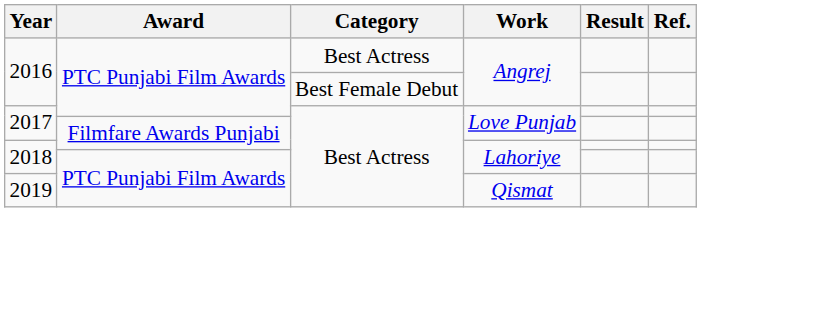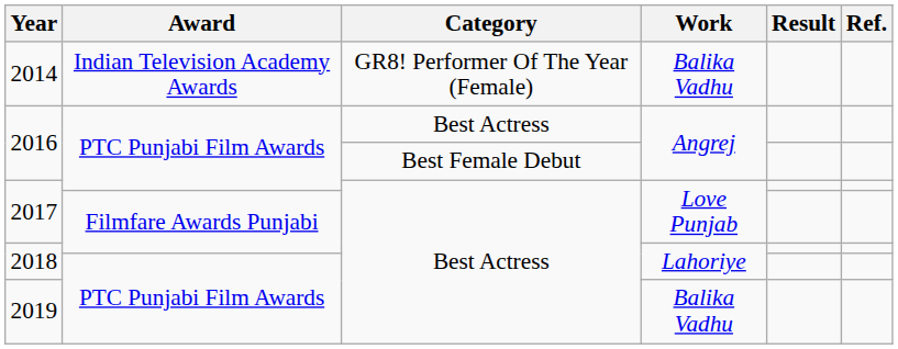 <table class="wikitable sortable">
 <tr>
 <th>Year</th>
 <th>Award</th>
 <th>Category</th>
 <th>Work</th>
 <th>Result</th>
 <th>Ref.</th>
+</tr>
+<tr>
+<td>2014</td>
+<td style="text-align:center;"><a href='#'>Indian Television Academy Awards</a></td>
+<td style="text-align:center;">GR8! Performer Of The Year (Female)</td>
+<td style="text-align:center;"><em><a href='#'>Balika Vadhu</a></em></td>
+<td></td>
+<td style="text-align:center;"></td>
 </tr>
 <tr>
 <td rowspan="2">2016</td>
 <td rowspan="3" style="text-align:center;"><a href='#'>PTC Punjabi Film Awards</a></td>
 <td style="text-align:center;">Best Actress</td>
 <td rowspan="2" style="text-align:center;"><em><a href='#'>Angrej</a></em></td>
 <td></td>
 <td></td>
 </tr>
 <tr>
 <td style="text-align:center;">Best Female Debut</td>
 <td></td>
 <td></td>
 </tr>
 <tr>
 <td rowspan="2">2017</td>
 <td rowspan="5" style="text-align:center;">Best Actress</td>
 <td style="text-align:center;" rowspan="2"><em><a href='#'>Love Punjab</a></em></td>
 <td></td>
 <td></td>
 </tr>
 <tr>
 <td style="text-align:center;"  rowspan="2"><a href='#'>Filmfare Awards Punjabi</a></td>
 <td></td>
 <td style="text-align:center;"></td>
 </tr>
 <tr>
 <td rowspan="2">2018</td>
 <td rowspan="2" style="text-align:center;"><em><a href='#'>Lahoriye</a></em></td>
 <td></td>
 <td></td>
 </tr>
 <tr>
 <td rowspan="2" style="text-align:center;"><a href='#'>PTC Punjabi Film Awards</a></td>
 <td></td>
 <td></td>
 </tr>
 <tr>
 <td>2019</td>
-<td style="text-align:center;"><em><a href='#'>Qismat</a></em></td>
+<td style="text-align:center;"><em><a href='#'>Balika Vadhu</a></em></td>
 <td></td>
 <td></td>
 </tr>
 </table>
